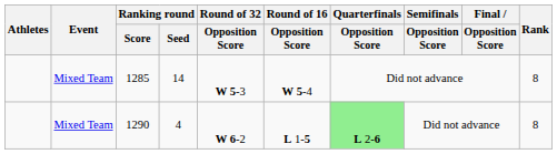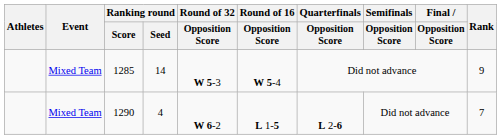 <table class="wikitable" style="font-size:90%;">
 <tr>
 <th rowspan="2">Athletes</th>
 <th rowspan="2">Event</th>
 <th colspan="2">Ranking round</th>
 <th>Round of 32</th>
 <th>Round of 16</th>
 <th>Quarterfinals</th>
 <th>Semifinals</th>
 <th>Final / </th>
 <th rowspan=2>Rank</th>
 </tr>
 <tr style="font-size:95%">
 <th>Score</th>
 <th>Seed</th>
 <th>Opposition<br>Score</th>
 <th>Opposition<br>Score</th>
 <th>Opposition<br>Score</th>
 <th>Opposition<br>Score</th>
 <th>Opposition<br>Score</th>
 </tr>
 <tr align=center>
 <td align=left><br></td>
 <td><a href='#'>Mixed Team</a></td>
 <td>1285</td>
 <td>14</td>
 <td><small><br></small><br> <strong>W</strong> <strong>5</strong>-3</td>
 <td><small><br></small><br> <strong>W</strong> <strong>5</strong>-4</td>
 <td colspan=3>Did not advance</td>
-<td>8</td>
+<td>9</td>
 </tr>
 <tr align=center>
 <td align=left><br></td>
 <td><a href='#'>Mixed Team</a></td>
 <td>1290</td>
 <td>4</td>
 <td><small><br></small><br> <strong>W</strong> <strong>6</strong>-2</td>
 <td><small><br></small><br> <strong>L</strong> 1-<strong>5</strong></td>
-<td style="background: lightgreen;"><small><br></small><br> <strong>L</strong> 2-<strong>6</strong></td>
+<td><small><br></small><br> <strong>L</strong> 2-<strong>6</strong></td>
 <td colspan=2>Did not advance</td>
-<td>8</td>
+<td>7</td>
 </tr>
 </table>
